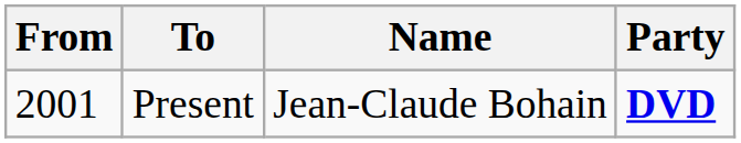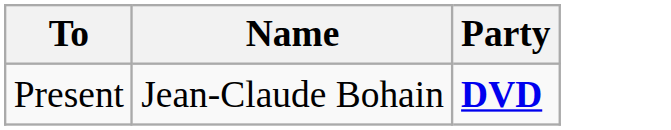 <table class="wikitable">
 <tr>
-<th>From</th>
 <th>To</th>
 <th>Name</th>
 <th>Party</th>
 </tr>
 <tr>
-<td>2001</td>
 <td>Present</td>
 <td>Jean-Claude Bohain</td>
 <td><strong><a href='#'>DVD</a></strong></td>
 </tr>
 </table>
